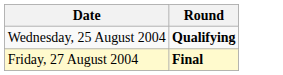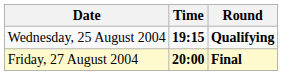 <table class="wikitable">
 <tr>
 <th>Date</th>
+<th>Time</th>
 <th>Round</th>
 </tr>
 <tr>
 <td>Wednesday, 25 August 2004</td>
+<td><strong>19:15</strong></td>
 <td><strong>Qualifying</strong></td>
 </tr>
 <tr style=background:lemonchiffon>
 <td>Friday, 27 August 2004</td>
+<td><strong>20:00</strong></td>
 <td><strong>Final</strong></td>
 </tr>
 </table>
